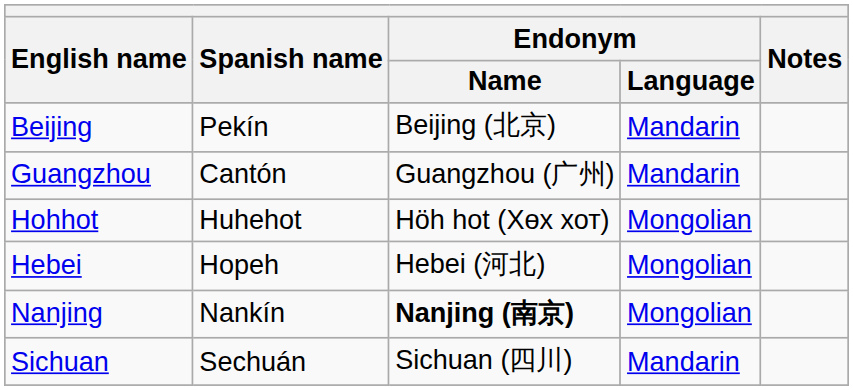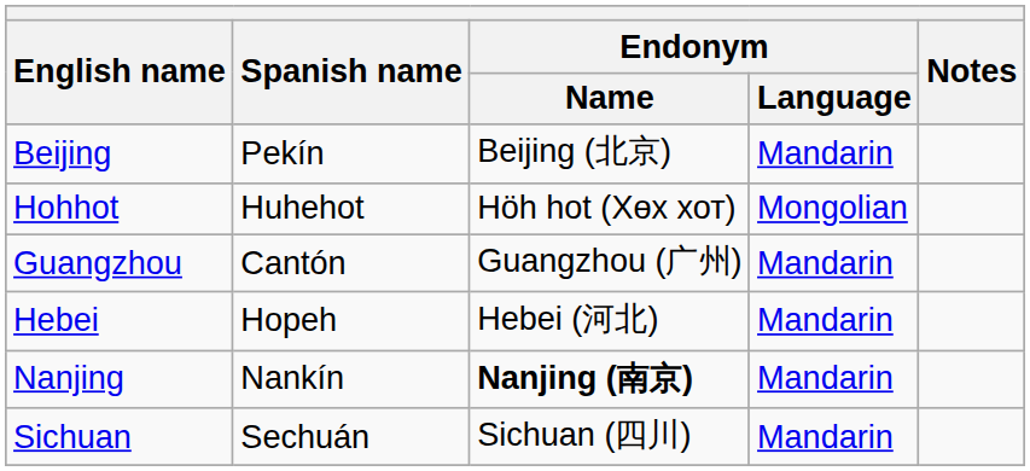 <table class="wikitable sortable">
 <tr>
 <th colspan="5"></th>
 </tr>
 <tr>
 <th rowspan="2">English name</th>
 <th rowspan="2">Spanish name</th>
 <th colspan="2">Endonym</th>
 <th rowspan="2">Notes</th>
 </tr>
 <tr>
 <th>Name</th>
 <th>Language</th>
 </tr>
 <tr>
 <td><a href='#'>Beijing</a></td>
 <td>Pekín</td>
 <td>Beijing (北京)</td>
 <td><a href='#'>Mandarin</a></td>
 <td></td>
 </tr>
 <tr>
+<td><a href='#'>Hohhot</a></td>
+<td>Huhehot</td>
+<td>Höh hot (Хөх хот)</td>
+<td><a href='#'>Mongolian</a></td>
+<td></td>
+</tr>
+<tr>
 <td><a href='#'>Guangzhou</a></td>
 <td>Cantón</td>
 <td>Guangzhou (广州)</td>
 <td><a href='#'>Mandarin</a></td>
 <td></td>
 </tr>
 <tr>
-<td><a href='#'>Hohhot</a></td>
-<td>Huhehot</td>
-<td>Höh hot (Хөх хот)</td>
-<td><a href='#'>Mongolian</a></td>
-<td></td>
-</tr>
-<tr>
 <td><a href='#'>Hebei</a></td>
 <td>Hopeh</td>
 <td>Hebei (河北)</td>
-<td><a href='#'>Mongolian</a></td>
+<td><a href='#'>Mandarin</a></td>
 <td></td>
 </tr>
 <tr>
 <td><a href='#'>Nanjing</a></td>
 <td>Nankín</td>
 <td><strong>Nanjing (南京)</strong></td>
-<td><a href='#'>Mongolian</a></td>
+<td><a href='#'>Mandarin</a></td>
 <td></td>
 </tr>
 <tr>
 <td><a href='#'>Sichuan</a></td>
 <td>Sechuán</td>
 <td>Sichuan (四川)</td>
 <td><a href='#'>Mandarin</a></td>
 <td></td>
 </tr>
 </table>
